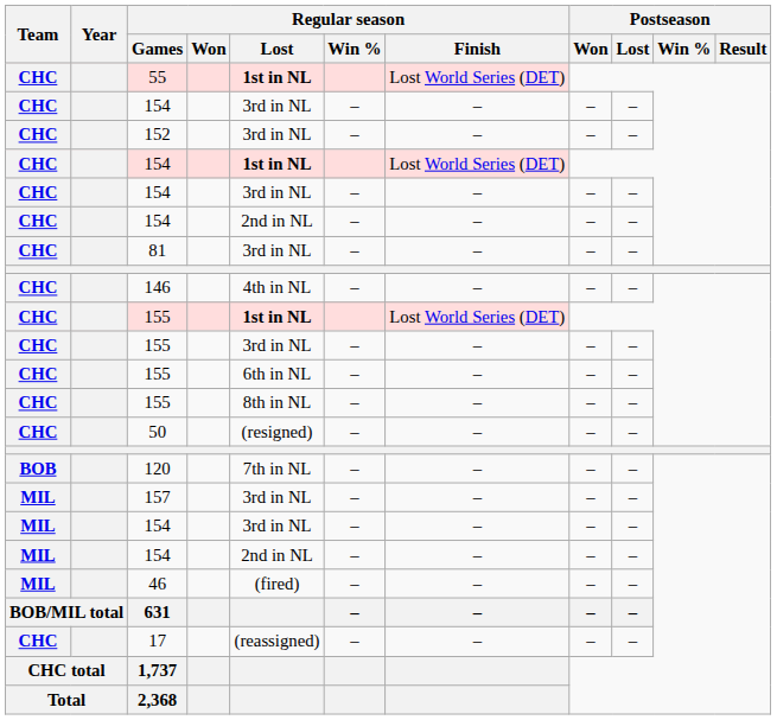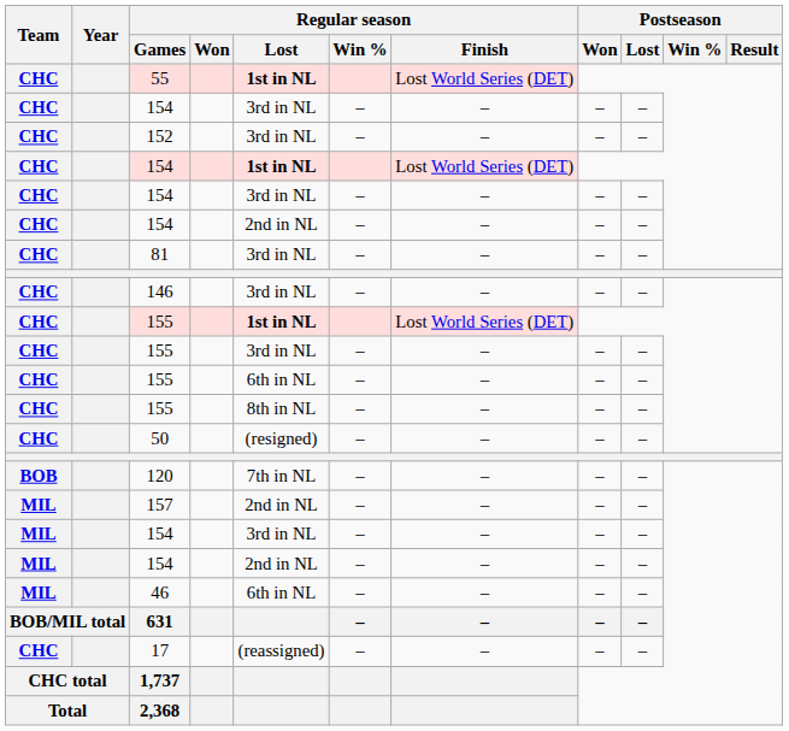 <table class="wikitable" style="font-size: 95%; text-align:center;">
 <tr>
 <th rowspan="2">Team</th>
 <th rowspan="2">Year</th>
 <th colspan="5">Regular season</th>
 <th colspan="4">Postseason</th>
 </tr>
 <tr>
 <th>Games</th>
 <th>Won</th>
 <th>Lost</th>
 <th>Win %</th>
 <th>Finish</th>
 <th>Won</th>
 <th>Lost</th>
 <th>Win %</th>
 <th>Result</th>
 </tr>
 <tr style="background:#fdd;"!>
 <th><a href='#'>CHC</a></th>
 <th></th>
 <td>55</td>
 <td></td>
 <td><strong>1st in NL</strong></td>
 <td></td>
 <td>Lost <a href='#'>World Series</a> (<a href='#'>DET</a>)</td>
 </tr>
 <tr>
 <th><a href='#'>CHC</a></th>
 <th></th>
 <td>154</td>
 <td></td>
 <td>3rd in NL</td>
 <td>–</td>
 <td>–</td>
 <td>–</td>
 <td>–</td>
 </tr>
 <tr>
 <th><a href='#'>CHC</a></th>
 <th></th>
 <td>152</td>
 <td></td>
 <td>3rd in NL</td>
 <td>–</td>
 <td>–</td>
 <td>–</td>
 <td>–</td>
 </tr>
 <tr style="background:#fdd;"!>
 <th><a href='#'>CHC</a></th>
 <th></th>
 <td>154</td>
 <td></td>
 <td><strong>1st in NL</strong></td>
 <td></td>
 <td>Lost <a href='#'>World Series</a> (<a href='#'>DET</a>)</td>
 </tr>
 <tr>
 <th><a href='#'>CHC</a></th>
 <th></th>
 <td>154</td>
 <td></td>
 <td>3rd in NL</td>
 <td>–</td>
 <td>–</td>
 <td>–</td>
 <td>–</td>
 </tr>
 <tr>
 <th><a href='#'>CHC</a></th>
 <th></th>
 <td>154</td>
 <td></td>
 <td>2nd in NL</td>
 <td>–</td>
 <td>–</td>
 <td>–</td>
 <td>–</td>
 </tr>
 <tr>
 <th><a href='#'>CHC</a></th>
 <th></th>
 <td>81</td>
 <td></td>
 <td>3rd in NL</td>
 <td>–</td>
 <td>–</td>
 <td>–</td>
 <td>–</td>
 </tr>
 <tr>
 <th colspan="11"></th>
 </tr>
 <tr>
 <th><a href='#'>CHC</a></th>
 <th></th>
 <td>146</td>
 <td></td>
-<td>4th in NL</td>
+<td>3rd in NL</td>
 <td>–</td>
 <td>–</td>
 <td>–</td>
 <td>–</td>
 </tr>
 <tr style="background:#fdd;"!>
 <th><a href='#'>CHC</a></th>
 <th></th>
 <td>155</td>
 <td></td>
 <td><strong>1st in NL</strong></td>
 <td></td>
 <td>Lost <a href='#'>World Series</a> (<a href='#'>DET</a>)</td>
 </tr>
 <tr>
 <th><a href='#'>CHC</a></th>
 <th></th>
 <td>155</td>
 <td></td>
 <td>3rd in NL</td>
 <td>–</td>
 <td>–</td>
 <td>–</td>
 <td>–</td>
 </tr>
 <tr>
 <th><a href='#'>CHC</a></th>
 <th></th>
 <td>155</td>
 <td></td>
 <td>6th in NL</td>
 <td>–</td>
 <td>–</td>
 <td>–</td>
 <td>–</td>
 </tr>
 <tr>
 <th><a href='#'>CHC</a></th>
 <th></th>
 <td>155</td>
 <td></td>
 <td>8th in NL</td>
 <td>–</td>
 <td>–</td>
 <td>–</td>
 <td>–</td>
 </tr>
 <tr>
 <th><a href='#'>CHC</a></th>
 <th></th>
 <td>50</td>
 <td></td>
 <td>(resigned)</td>
 <td>–</td>
 <td>–</td>
 <td>–</td>
 <td>–</td>
 </tr>
 <tr>
 <th colspan="11"></th>
 </tr>
 <tr>
 <th><a href='#'>BOB</a></th>
 <th></th>
 <td>120</td>
 <td></td>
 <td>7th in NL</td>
 <td>–</td>
 <td>–</td>
 <td>–</td>
 <td>–</td>
 </tr>
 <tr>
 <th><a href='#'>MIL</a></th>
 <th></th>
 <td>157</td>
 <td></td>
-<td>3rd in NL</td>
+<td>2nd in NL</td>
 <td>–</td>
 <td>–</td>
 <td>–</td>
 <td>–</td>
 </tr>
 <tr>
 <th><a href='#'>MIL</a></th>
 <th></th>
 <td>154</td>
 <td></td>
 <td>3rd in NL</td>
 <td>–</td>
 <td>–</td>
 <td>–</td>
 <td>–</td>
 </tr>
 <tr>
 <th><a href='#'>MIL</a></th>
 <th></th>
 <td>154</td>
 <td></td>
 <td>2nd in NL</td>
 <td>–</td>
 <td>–</td>
 <td>–</td>
 <td>–</td>
 </tr>
 <tr>
 <th><a href='#'>MIL</a></th>
 <th></th>
 <td>46</td>
 <td></td>
-<td>(fired)</td>
+<td>6th in NL</td>
 <td>–</td>
 <td>–</td>
 <td>–</td>
 <td>–</td>
 </tr>
 <tr>
 <th colspan="2">BOB/MIL total</th>
 <th>631</th>
 <th></th>
 <th></th>
 <th>–</th>
 <th>–</th>
 <th>–</th>
 <th>–</th>
 </tr>
 <tr>
 <th><a href='#'>CHC</a></th>
 <th></th>
 <td>17</td>
 <td></td>
 <td>(reassigned)</td>
 <td>–</td>
 <td>–</td>
 <td>–</td>
 <td>–</td>
 </tr>
 <tr>
 <th colspan="2">CHC total</th>
 <th>1,737</th>
 <th></th>
 <th></th>
 <th></th>
 <th></th>
 </tr>
 <tr>
 <th colspan="2">Total</th>
 <th>2,368</th>
 <th></th>
 <th></th>
 <th></th>
 <th></th>
 </tr>
 </table>
